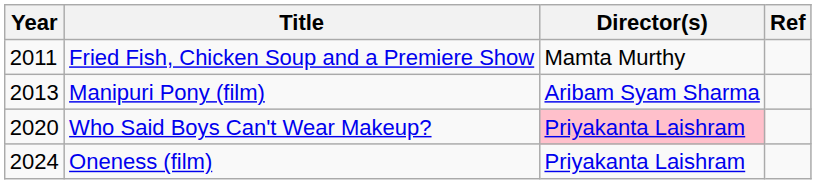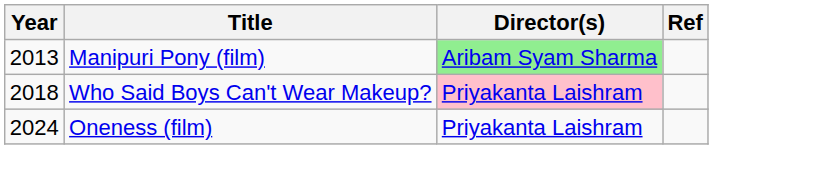 <table class="wikitable sortable" style="font-size: 95%;">
 <tr>
 <th>Year</th>
 <th>Title</th>
 <th>Director(s)</th>
 <th class="unsortable">Ref</th>
 </tr>
 <tr>
-<td>2011</td>
-<td><a href='#'>Fried Fish, Chicken Soup and a Premiere Show</a></td>
-<td>Mamta Murthy</td>
+<td>2013</td>
+<td><a href='#'>Manipuri Pony (film)</a></td>
+<td style="background: lightgreen;"><a href='#'>Aribam Syam Sharma</a></td>
 <td></td>
 </tr>
 <tr>
-<td>2013</td>
-<td><a href='#'>Manipuri Pony (film)</a></td>
-<td><a href='#'>Aribam Syam Sharma</a></td>
-<td></td>
-</tr>
-<tr>
-<td>2020</td>
+<td>2018</td>
 <td><a href='#'>Who Said Boys Can't Wear Makeup?</a></td>
 <td style="background: pink;"><a href='#'>Priyakanta Laishram</a></td>
 <td></td>
 </tr>
 <tr>
 <td>2024</td>
 <td><a href='#'>Oneness (film)</a></td>
 <td><a href='#'>Priyakanta Laishram</a></td>
 <td></td>
 </tr>
 </table>
